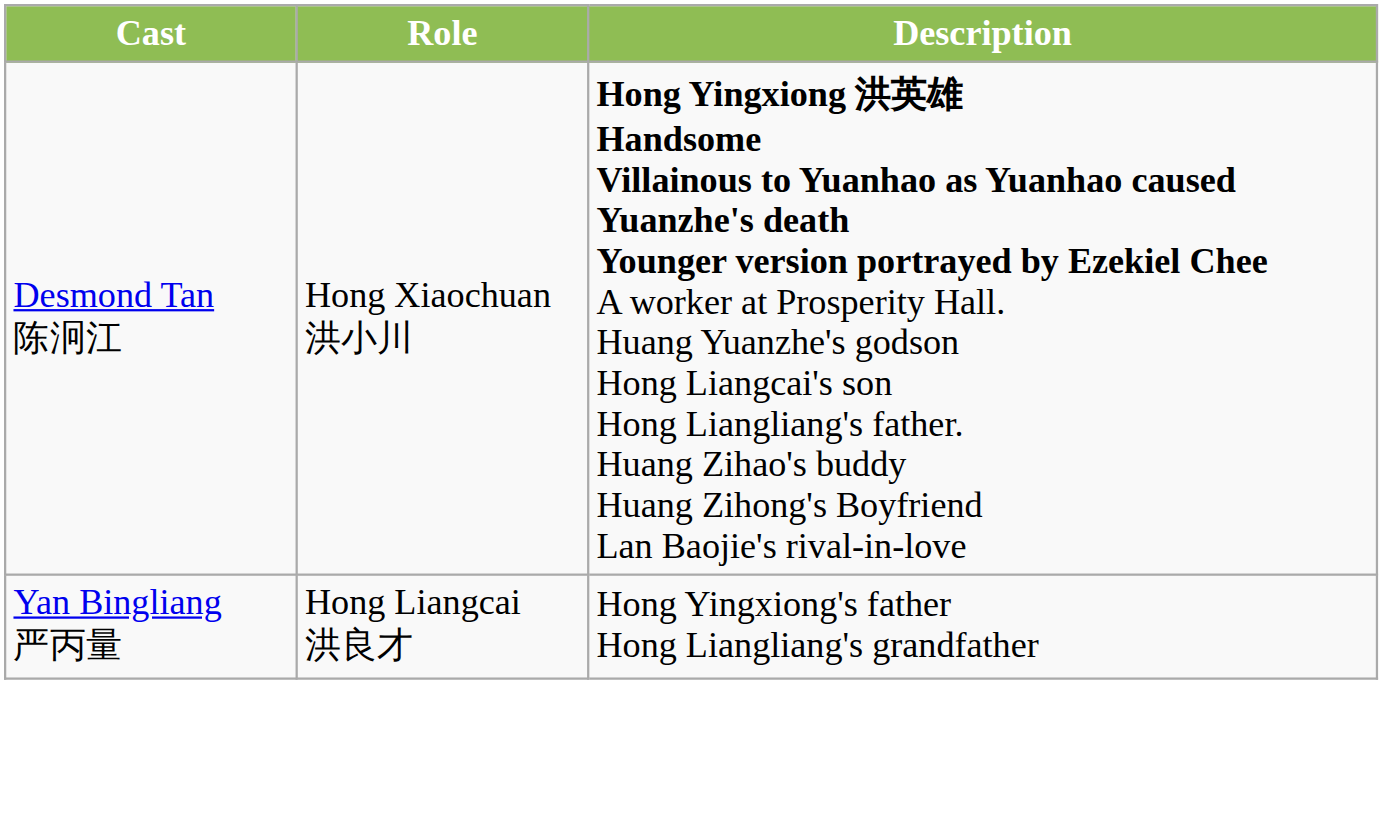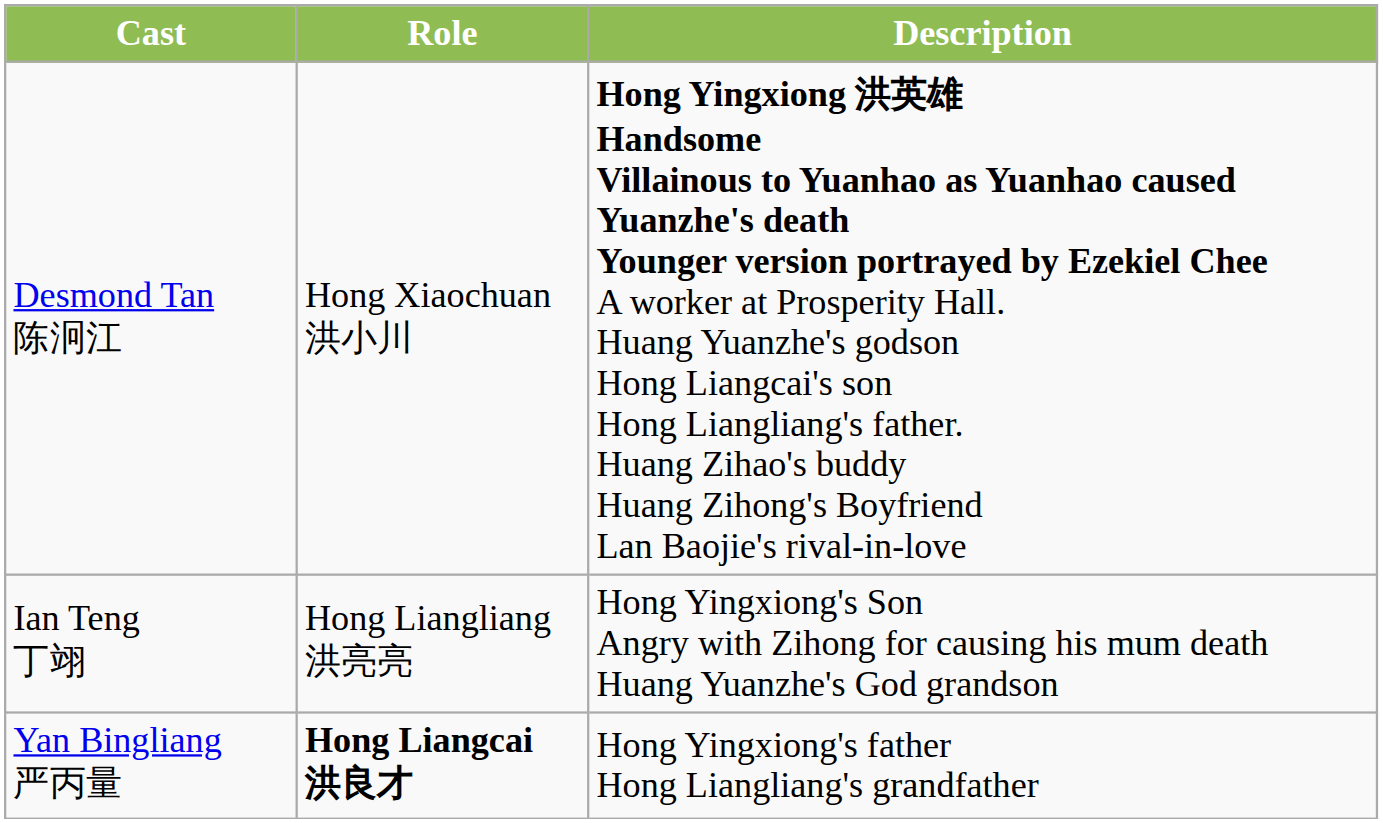 <table class="wikitable">
 <tr>
 <th style="background:#8fbd54; color:white; width:17%">Cast</th>
 <th style="background:#8fbd54; color:white; width:17%">Role</th>
 <th style="background:#8fbd54; color:white; width:46%">Description</th>
 </tr>
 <tr>
 <td><a href='#'>Desmond Tan</a> <br> 陈泂江</td>
 <td>Hong Xiaochuan <br> 洪小川</td>
 <td><strong>Hong Yingxiong 洪英雄</strong><br> <strong>Handsome</strong> <br> <strong>Villainous to Yuanhao as Yuanhao caused Yuanzhe's death</strong> <br> <strong>Younger version portrayed by Ezekiel Chee</strong><br>A worker at Prosperity Hall. <br>  Huang Yuanzhe's godson <br> Hong Liangcai's  son <br> Hong Liangliang's father.<br> Huang Zihao's buddy <br> Huang Zihong's Boyfriend<br>Lan Baojie's rival-in-love</td>
 </tr>
 <tr>
+<td>Ian Teng <br> 丁翊</td>
+<td>Hong Liangliang <br> 洪亮亮</td>
+<td>Hong Yingxiong's Son <br> Angry with Zihong for causing his mum death <br> Huang Yuanzhe's God grandson</td>
+</tr>
+<tr>
 <td><a href='#'>Yan Bingliang</a> <br> 严丙量</td>
-<td>Hong Liangcai <br> 洪良才</td>
+<td><strong>Hong Liangcai <br> 洪良才</strong></td>
 <td>Hong Yingxiong's father <br> Hong Liangliang's grandfather</td>
 </tr>
 </table>
